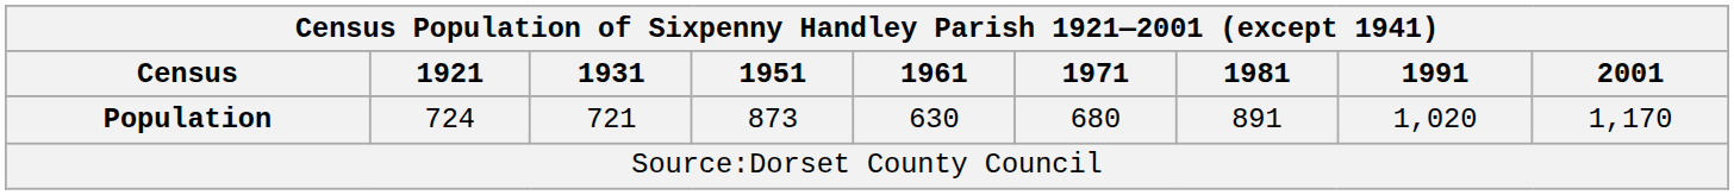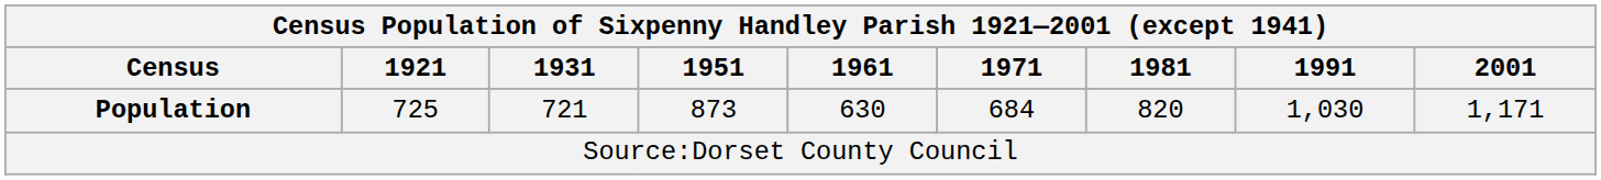 <table class="wikitable" style="width:800px;">
 <tr>
 <th colspan= "15" style="background:; color:"><span>Census Population of Sixpenny Handley Parish 1921—2001 (except 1941)</span></th>
 </tr>
 <tr style="text-align:center;">
 <th style="background:; color: height:15px;">Census</th>
 <th style="background:;">1921</th>
 <th style="background:;">1931</th>
 <th style="background:;">1951</th>
 <th style="background:;">1961</th>
 <th style="background:;">1971</th>
 <th style="background:;">1981</th>
 <th style="background:;">1991</th>
 <th style="background:;">2001</th>
 </tr>
 <tr style="text-align:center;">
 <th style="background:; color: height:15px;">Population</th>
-<td style="background:#F2F2F2;">724</td>
+<td style="background:#F2F2F2;">725</td>
 <td style="background:#F2F2F2;">721</td>
 <td style="background:#F2F2F2;">873</td>
 <td style="background:#F2F2F2;">630</td>
-<td style="background:#F2F2F2;">680</td>
-<td style="background:#F2F2F2;">891</td>
-<td style="background:#F2F2F2;">1,020</td>
-<td style="background:#F2F2F2;">1,170</td>
+<td style="background:#F2F2F2;">684</td>
+<td style="background:#F2F2F2;">820</td>
+<td style="background:#F2F2F2;">1,030</td>
+<td style="background:#F2F2F2;">1,171</td>
 </tr>
 <tr style="text-align:center;">
 <td colspan="15" style="background:#F2F2F2; color: text-align:center;">Source:Dorset County Council</td>
 </tr>
 </table>
